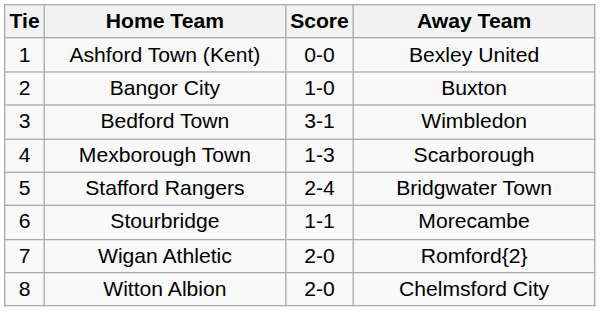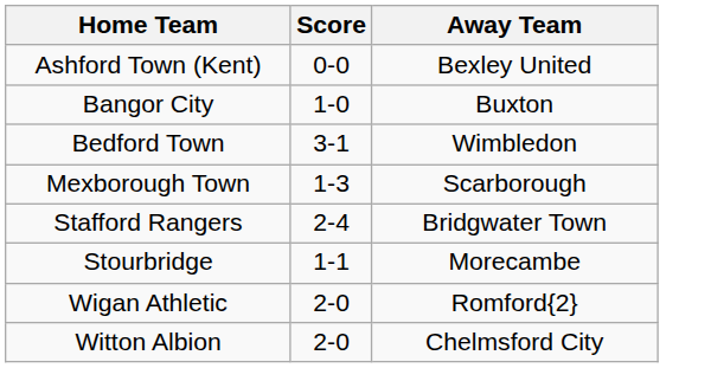 <table class="wikitable" style="text-align:center;">
 <tr>
-<th width=20>Tie</th>
 <th width=175>Home Team</th>
 <th width=20>Score</th>
 <th width=175>Away Team</th>
 </tr>
 <tr>
-<td>1</td>
 <td>Ashford Town (Kent)</td>
 <td>0-0</td>
 <td>Bexley United</td>
 </tr>
 <tr>
-<td>2</td>
 <td>Bangor City</td>
 <td>1-0</td>
 <td>Buxton</td>
 </tr>
 <tr>
-<td>3</td>
 <td>Bedford Town</td>
 <td>3-1</td>
 <td>Wimbledon</td>
 </tr>
 <tr>
-<td>4</td>
 <td>Mexborough Town</td>
 <td>1-3</td>
 <td>Scarborough</td>
 </tr>
 <tr>
-<td>5</td>
 <td>Stafford Rangers</td>
 <td>2-4</td>
 <td>Bridgwater Town</td>
 </tr>
 <tr>
-<td>6</td>
 <td>Stourbridge</td>
 <td>1-1</td>
 <td>Morecambe</td>
 </tr>
 <tr>
-<td>7</td>
 <td>Wigan Athletic</td>
 <td>2-0</td>
 <td>Romford{2}</td>
 </tr>
 <tr>
-<td>8</td>
 <td>Witton Albion</td>
 <td>2-0</td>
 <td>Chelmsford City</td>
 </tr>
 </table>
